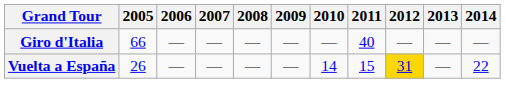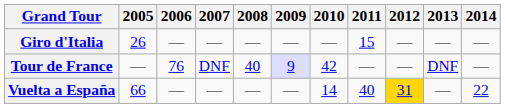 <table class="wikitable plainrowheaders">
 <tr>
 <th scope="col"><a href='#'>Grand Tour</a></th>
 <th scope="col">2005</th>
 <th scope="col">2006</th>
 <th scope="col">2007</th>
 <th scope="col">2008</th>
 <th scope="col">2009</th>
 <th scope="col">2010</th>
 <th scope="col">2011</th>
 <th scope="col">2012</th>
 <th scope="col">2013</th>
 <th scope="col">2014</th>
 </tr>
 <tr style="text-align:center;">
 <th scope="row"> <a href='#'>Giro d'Italia</a></th>
+<td><a href='#'>26</a></td>
+<td>—</td>
+<td>—</td>
+<td>—</td>
+<td>—</td>
+<td>—</td>
+<td><a href='#'>15</a></td>
+<td>—</td>
+<td>—</td>
+<td>—</td>
+</tr>
+<tr style="text-align:center;">
+<th scope="row"> <a href='#'>Tour de France</a></th>
+<td>—</td>
+<td><a href='#'>76</a></td>
+<td><a href='#'>DNF</a></td>
+<td><a href='#'>40</a></td>
+<td style="background:#ddddff;"><a href='#'>9</a></td>
+<td><a href='#'>42</a></td>
+<td>—</td>
+<td>—</td>
+<td><a href='#'>DNF</a></td>
+<td>—</td>
+</tr>
+<tr style="text-align:center;">
+<th scope="row"> <a href='#'>Vuelta a España</a></th>
 <td><a href='#'>66</a></td>
 <td>—</td>
 <td>—</td>
 <td>—</td>
 <td>—</td>
-<td>—</td>
+<td><a href='#'>14</a></td>
 <td><a href='#'>40</a></td>
-<td>—</td>
-<td>—</td>
-<td>—</td>
-</tr>
-<tr style="text-align:center;">
-<th scope="row"> <a href='#'>Vuelta a España</a></th>
-<td><a href='#'>26</a></td>
-<td>—</td>
-<td>—</td>
-<td>—</td>
-<td>—</td>
-<td><a href='#'>14</a></td>
-<td><a href='#'>15</a></td>
 <td style="background: gold;"><a href='#'>31</a></td>
 <td>—</td>
 <td><a href='#'>22</a></td>
 </tr>
 </table>
